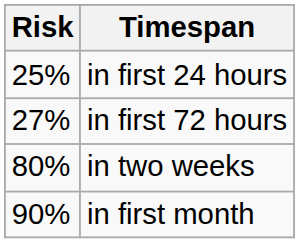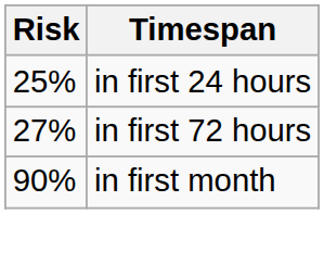 <table class="wikitable">
 <tr>
 <th>Risk</th>
 <th>Timespan</th>
 </tr>
 <tr>
 <td>25%</td>
 <td>in first 24 hours</td>
 </tr>
 <tr>
 <td>27%</td>
 <td>in first 72 hours</td>
 </tr>
 <tr>
-<td>80%</td>
-<td>in two weeks</td>
-</tr>
-<tr>
 <td>90%</td>
 <td>in first month</td>
 </tr>
 </table>
